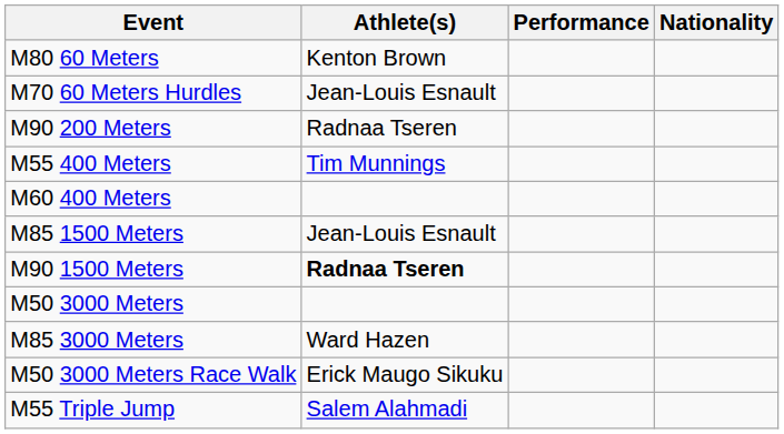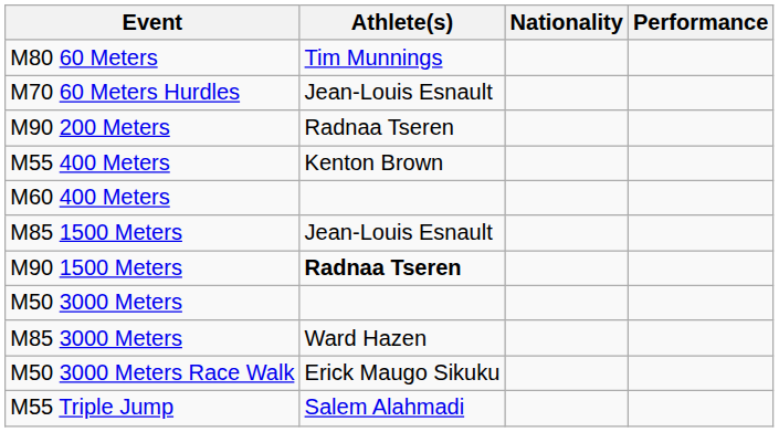 <table class="wikitable">
 <tr>
 <th>Event</th>
 <th>Athlete(s)</th>
+<th>Nationality</th>
 <th>Performance</th>
-<th>Nationality</th>
 </tr>
 <tr>
 <td>M80 <a href='#'>60 Meters</a></td>
-<td>Kenton Brown  </td>
+<td><a href='#'>Tim Munnings</a>  </td>
 <td></td>
 <td></td>
 </tr>
 <tr>
 <td>M70 <a href='#'>60 Meters Hurdles</a></td>
 <td>Jean-Louis Esnault</td>
 <td></td>
 <td></td>
 </tr>
 <tr>
 <td>M90 <a href='#'>200 Meters</a></td>
 <td>Radnaa Tseren</td>
 <td></td>
 <td></td>
 </tr>
 <tr>
 <td>M55 <a href='#'>400 Meters</a></td>
-<td><a href='#'>Tim Munnings</a>  </td>
+<td>Kenton Brown  </td>
 <td></td>
 <td></td>
 </tr>
 <tr>
 <td>M60 <a href='#'>400 Meters</a></td>
 <td></td>
 <td></td>
 <td></td>
 </tr>
 <tr>
 <td>M85 <a href='#'>1500 Meters</a></td>
 <td>Jean-Louis Esnault </td>
 <td></td>
 <td></td>
 </tr>
 <tr>
 <td>M90 <a href='#'>1500 Meters</a></td>
 <td><strong>Radnaa Tseren</strong></td>
 <td></td>
 <td></td>
 </tr>
 <tr>
 <td>M50 <a href='#'>3000 Meters</a></td>
 <td>    </td>
 <td></td>
 <td></td>
 </tr>
 <tr>
 <td>M85 <a href='#'>3000 Meters</a></td>
 <td>Ward Hazen</td>
 <td></td>
 <td></td>
 </tr>
 <tr>
 <td>M50 <a href='#'>3000 Meters Race Walk</a></td>
 <td>Erick Maugo Sikuku</td>
 <td></td>
 <td></td>
 </tr>
 <tr>
 <td>M55 <a href='#'>Triple Jump</a></td>
 <td><a href='#'>Salem Alahmadi</a></td>
 <td></td>
 <td></td>
 </tr>
 </table>
